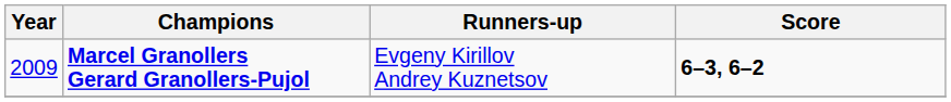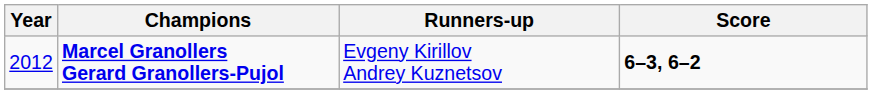 <table class="wikitable" style="font-size:90%">
 <tr>
 <th>Year</th>
 <th width="200">Champions</th>
 <th width="200">Runners-up</th>
 <th width="175">Score</th>
 </tr>
 <tr>
-<td><a href='#'>2009</a></td>
+<td><a href='#'>2012</a></td>
 <td> <strong><a href='#'>Marcel Granollers</a></strong><br> <strong><a href='#'>Gerard Granollers-Pujol</a></strong></td>
 <td> <a href='#'>Evgeny Kirillov</a> <br> <a href='#'>Andrey Kuznetsov</a></td>
 <td><strong>6–3, 6–2</strong></td>
 </tr>
 <tr>
 </tr>
 </table>
